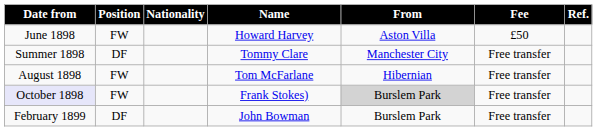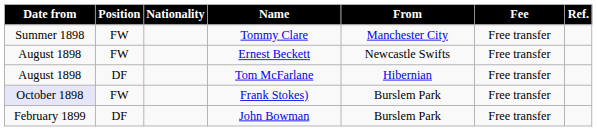 <table class="wikitable" style="text-align:center; font-size:90%; ">
 <tr>
 <th style="background:#000000; color:white; width:100px;">Date from</th>
 <th style="background:#000000; color:white; width:50px;">Position</th>
 <th style="background:#000000; color:white; width:50px;">Nationality</th>
 <th style="background:#000000; color:white; width:150px;">Name</th>
 <th style="background:#000000; color:white; width:150px;">From</th>
 <th style="background:#000000; color:white; width:100px;">Fee</th>
 <th style="background:#000000; color:white; width:25px;">Ref.</th>
 </tr>
 <tr>
-<td>June 1898</td>
+<td>Summer 1898</td>
 <td>FW</td>
-<td></td>
-<td><a href='#'>Howard Harvey</a></td>
-<td><a href='#'>Aston Villa</a></td>
-<td>£50</td>
-<td></td>
-</tr>
-<tr>
-<td>Summer 1898</td>
-<td>DF</td>
 <td></td>
 <td><a href='#'>Tommy Clare</a></td>
 <td><a href='#'>Manchester City</a></td>
 <td>Free transfer</td>
 <td></td>
 </tr>
 <tr>
 <td>August 1898</td>
 <td>FW</td>
+<td></td>
+<td><a href='#'>Ernest Beckett</a></td>
+<td>Newcastle Swifts</td>
+<td>Free transfer</td>
+<td></td>
+</tr>
+<tr>
+<td>August 1898</td>
+<td>DF</td>
 <td></td>
 <td><a href='#'>Tom McFarlane</a></td>
 <td> <a href='#'>Hibernian</a></td>
 <td>Free transfer</td>
 <td></td>
 </tr>
 <tr>
 <td style="background: lavender;">October 1898</td>
 <td>FW</td>
 <td></td>
 <td><a href='#'>Frank Stokes)</a></td>
-<td style="background: lightgrey;">Burslem Park</td>
+<td>Burslem Park</td>
 <td>Free transfer</td>
 <td></td>
 </tr>
 <tr>
 <td>February 1899</td>
 <td>DF</td>
 <td></td>
 <td><a href='#'>John Bowman</a></td>
 <td>Burslem Park</td>
 <td>Free transfer</td>
 <td></td>
 </tr>
 </table>
